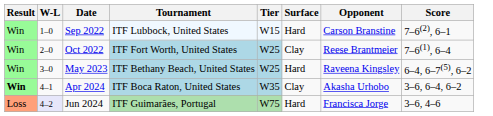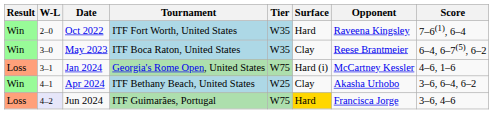 <table class="sortable wikitable">
 <tr>
 <th>Result</th>
 <th class=unsortable>W-L</th>
 <th>Date</th>
 <th>Tournament</th>
 <th>Tier</th>
 <th>Surface</th>
 <th>Opponent</th>
 <th class=unsortable>Score</th>
 </tr>
 <tr>
 <td style="background:#98fb98;">Win</td>
-<td><small>1–0</small></td>
-<td><a href='#'>Sep 2022</a></td>
-<td style="background:#f0f8ff;">ITF Lubbock, United States</td>
-<td style="background:#f0f8ff;">W15</td>
-<td>Hard</td>
-<td> <a href='#'>Carson Branstine</a></td>
-<td>7–6<sup>(2)</sup>, 6–1</td>
-</tr>
-<tr>
-<td style="background:#98fb98;">Win</td>
 <td><small>2–0</small></td>
 <td><a href='#'>Oct 2022</a></td>
 <td style="background:lightblue;">ITF Fort Worth, United States</td>
-<td style="background:lightblue;">W25</td>
-<td>Clay</td>
-<td> <a href='#'>Reese Brantmeier</a></td>
+<td style="background:lightblue;">W35</td>
+<td>Hard</td>
+<td> <a href='#'>Raveena Kingsley</a></td>
 <td>7–6<sup>(1)</sup>, 6–4</td>
 </tr>
 <tr>
 <td style="background:#98fb98;">Win</td>
 <td><small>3–0</small></td>
 <td><a href='#'>May 2023</a></td>
-<td style="background:lightblue;">ITF Bethany Beach, United States</td>
-<td style="background:lightblue;">W25</td>
-<td>Hard</td>
-<td> <a href='#'>Raveena Kingsley</a></td>
+<td style="background:lightblue;">ITF Boca Raton, United States</td>
+<td style="background:lightblue;">W35</td>
+<td>Clay</td>
+<td> <a href='#'>Reese Brantmeier</a></td>
 <td>6–4, 6–7<sup>(5)</sup>, 6–2</td>
 </tr>
 <tr>
-<td style="background:#98fb98;"><strong>Win</strong></td>
+<td style="background:#ffa07a;">Loss</td>
+<td><small>3–1</small></td>
+<td><a href='#'>Jan 2024</a></td>
+<td style="background:#addfad;"><a href='#'>Georgia's Rome Open</a>, United States</td>
+<td style="background:#addfad;">W75</td>
+<td>Hard (i)</td>
+<td> <a href='#'>McCartney Kessler</a></td>
+<td>4–6, 1–6</td>
+</tr>
+<tr>
+<td style="background:#98fb98;">Win</td>
 <td><small>4–1</small></td>
 <td><a href='#'>Apr 2024</a></td>
-<td style="background:lightblue;">ITF Boca Raton, United States</td>
-<td style="background:lightblue;">W35</td>
+<td style="background:lightblue;">ITF Bethany Beach, United States</td>
+<td style="background:lightblue;">W25</td>
 <td>Clay</td>
 <td> <a href='#'>Akasha Urhobo</a></td>
 <td>3–6, 6–4, 6–2</td>
 </tr>
 <tr>
 <td style="background:#ffa07a;">Loss</td>
 <td style="background: lavender;"><small>4–2</small></td>
 <td>Jun 2024</td>
 <td style="background:#addfad;">ITF Guimarães, Portugal</td>
 <td style="background:#addfad;">W75</td>
-<td>Hard</td>
+<td style="background: gold;">Hard</td>
 <td> <a href='#'>Francisca Jorge</a></td>
 <td>3–6, 4–6</td>
 </tr>
 </table>
